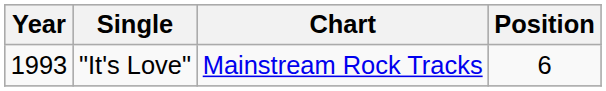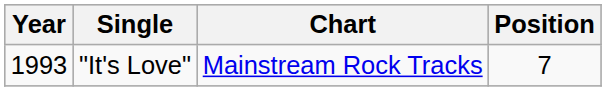 <table class="wikitable">
 <tr>
 <th>Year</th>
 <th>Single</th>
 <th>Chart</th>
 <th>Position</th>
 </tr>
 <tr>
 <td>1993</td>
 <td>"It's Love"</td>
 <td><a href='#'>Mainstream Rock Tracks</a></td>
-<td style="text-align:center;">6</td>
+<td style="text-align:center;">7</td>
 </tr>
 </table>
